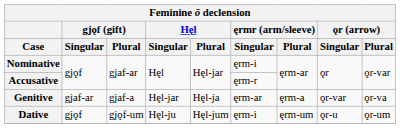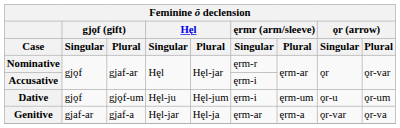 <table class="wikitable" ---->
 <tr>
 <th colspan="9" align="CENTER">Feminine <em>ō</em> declension</th>
 </tr>
 <tr>
 <th> </th>
 <th colspan="2">gjǫf (gift)</th>
 <th colspan="2"><a href='#'>Hęl</a></th>
 <th colspan="2">ęrmr (arm/sleeve)</th>
 <th colspan="2">ǫr (arrow)</th>
 </tr>
 <tr>
 <th>Case</th>
 <th>Singular</th>
 <th>Plural</th>
 <th>Singular</th>
 <th>Plural</th>
 <th>Singular</th>
 <th>Plural</th>
 <th>Singular</th>
 <th>Plural</th>
 </tr>
 <tr>
 <th>Nominative</th>
 <td rowspan=2>gjǫf</td>
 <td rowspan=2>gjaf-ar</td>
 <td rowspan=2>Hęl</td>
 <td rowspan=2>Hęl-jar</td>
-<td>ęrm-i</td>
+<td>ęrm-r</td>
 <td rowspan=2>ęrm-ar</td>
 <td rowspan=2>ǫr</td>
 <td rowspan=2>ǫr-var</td>
 </tr>
 <tr>
 <th>Accusative</th>
-<td>ęrm-r</td>
+<td>ęrm-i</td>
+</tr>
+<tr>
+<th>Dative</th>
+<td>gjǫf</td>
+<td>gjǫf-um</td>
+<td>Hęl-ju</td>
+<td>Hęl-jum</td>
+<td>ęrm-i</td>
+<td>ęrm-um</td>
+<td>ǫr-u</td>
+<td>ǫr-um</td>
 </tr>
 <tr>
 <th>Genitive</th>
 <td>gjaf-ar</td>
 <td>gjaf-a</td>
 <td>Hęl-jar</td>
 <td>Hęl-ja</td>
 <td>ęrm-ar</td>
 <td>ęrm-a</td>
 <td>ǫr-var</td>
 <td>ǫr-va</td>
 </tr>
 <tr>
-<th>Dative</th>
-<td>gjǫf</td>
-<td>gjǫf-um</td>
-<td>Hęl-ju</td>
-<td>Hęl-jum</td>
-<td>ęrm-i</td>
-<td>ęrm-um</td>
-<td>ǫr-u</td>
-<td>ǫr-um</td>
-</tr>
-<tr>
 </tr>
 </table>
